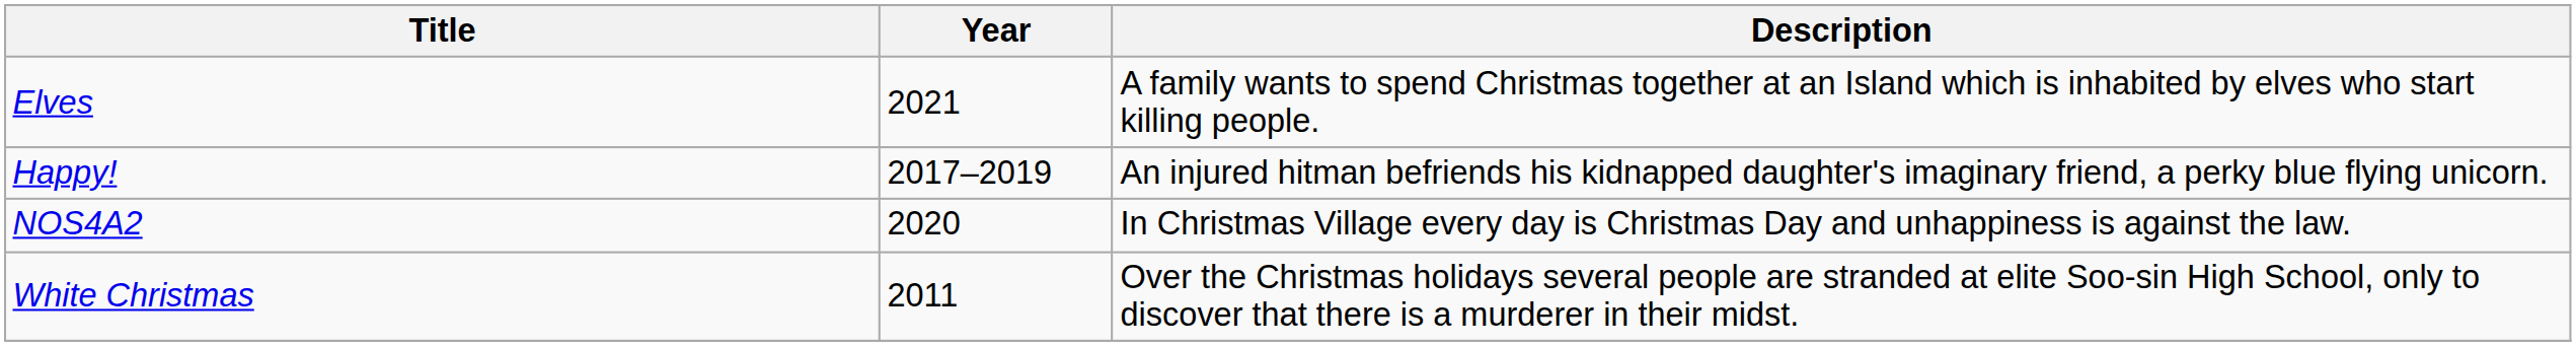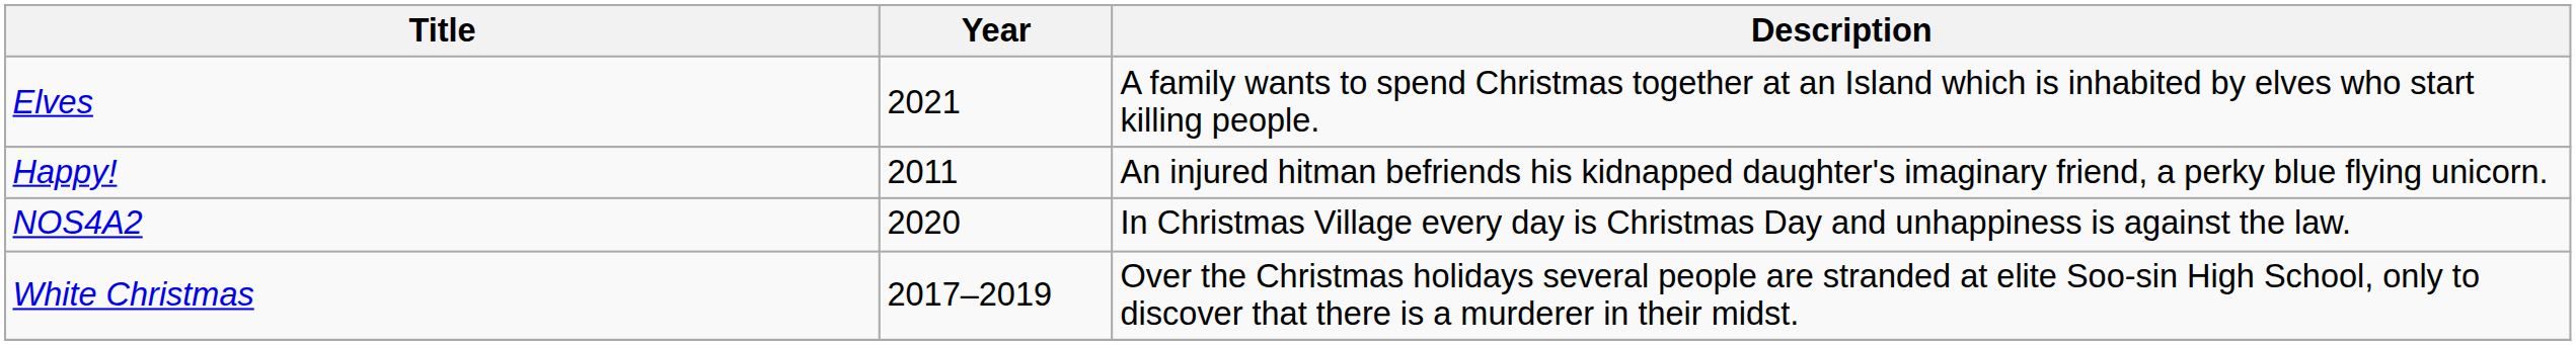 <table class="wikitable sortable">
 <tr>
 <th width="30%">Title</th>
 <th width="8%">Year</th>
 <th width="50%" class="unsortable">Description</th>
 </tr>
 <tr>
 <td><em><a href='#'>Elves</a></em></td>
 <td>2021</td>
 <td>A family wants to spend Christmas together at an Island which is inhabited by elves who start killing people.</td>
 </tr>
 <tr>
 <td><em><a href='#'>Happy!</a></em></td>
-<td>2017–2019</td>
+<td>2011</td>
 <td>An injured hitman befriends his kidnapped daughter's imaginary friend, a perky blue flying unicorn.</td>
 </tr>
 <tr>
 <td><em><a href='#'>NOS4A2</a></em></td>
 <td>2020</td>
 <td>In Christmas Village every day is Christmas Day and unhappiness is against the law.</td>
 </tr>
 <tr>
 <td><em><a href='#'>White Christmas</a></em></td>
-<td>2011</td>
+<td>2017–2019</td>
 <td>Over the Christmas holidays several people are stranded at elite Soo-sin High School, only to discover that there is a murderer in their midst.</td>
 </tr>
 <tr>
 </tr>
 </table>
